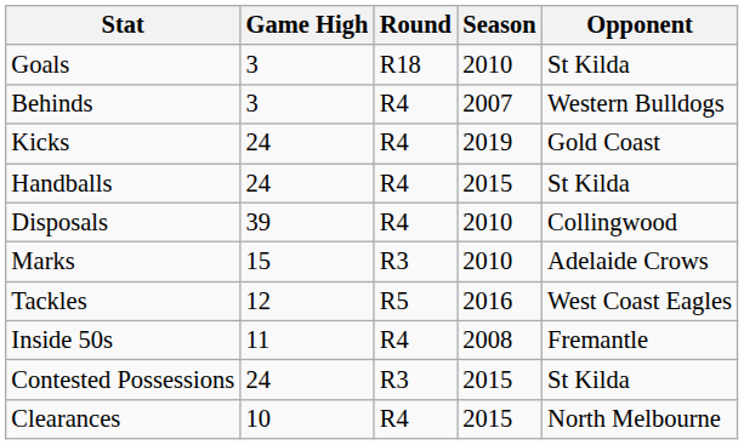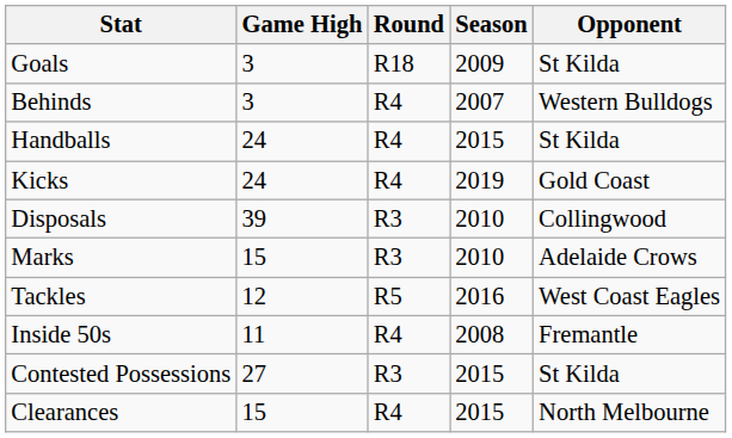 <table class="wikitable">
 <tr>
 <th>Stat</th>
 <th>Game High</th>
 <th>Round</th>
 <th>Season</th>
 <th>Opponent</th>
 </tr>
 <tr>
 <td>Goals</td>
 <td>3</td>
 <td>R18</td>
-<td>2010</td>
+<td>2009</td>
 <td>St Kilda</td>
 </tr>
 <tr>
 <td>Behinds</td>
 <td>3</td>
 <td>R4</td>
 <td>2007</td>
 <td>Western Bulldogs</td>
 </tr>
 <tr>
+<td>Handballs</td>
+<td>24</td>
+<td>R4</td>
+<td>2015</td>
+<td>St Kilda</td>
+</tr>
+<tr>
 <td>Kicks</td>
 <td>24</td>
 <td>R4</td>
 <td>2019</td>
 <td>Gold Coast</td>
 </tr>
 <tr>
-<td>Handballs</td>
-<td>24</td>
-<td>R4</td>
-<td>2015</td>
-<td>St Kilda</td>
-</tr>
-<tr>
 <td>Disposals</td>
 <td>39</td>
-<td>R4</td>
+<td>R3</td>
 <td>2010</td>
 <td>Collingwood</td>
 </tr>
 <tr>
 <td>Marks</td>
 <td>15</td>
 <td>R3</td>
 <td>2010</td>
 <td>Adelaide Crows</td>
 </tr>
 <tr>
 <td>Tackles</td>
 <td>12</td>
 <td>R5</td>
 <td>2016</td>
 <td>West Coast Eagles</td>
 </tr>
 <tr>
 <td>Inside 50s</td>
 <td>11</td>
 <td>R4</td>
 <td>2008</td>
 <td>Fremantle</td>
 </tr>
 <tr>
 <td>Contested Possessions</td>
-<td>24</td>
+<td>27</td>
 <td>R3</td>
 <td>2015</td>
 <td>St Kilda</td>
 </tr>
 <tr>
 <td>Clearances</td>
-<td>10</td>
+<td>15</td>
 <td>R4</td>
 <td>2015</td>
 <td>North Melbourne</td>
 </tr>
 </table>
